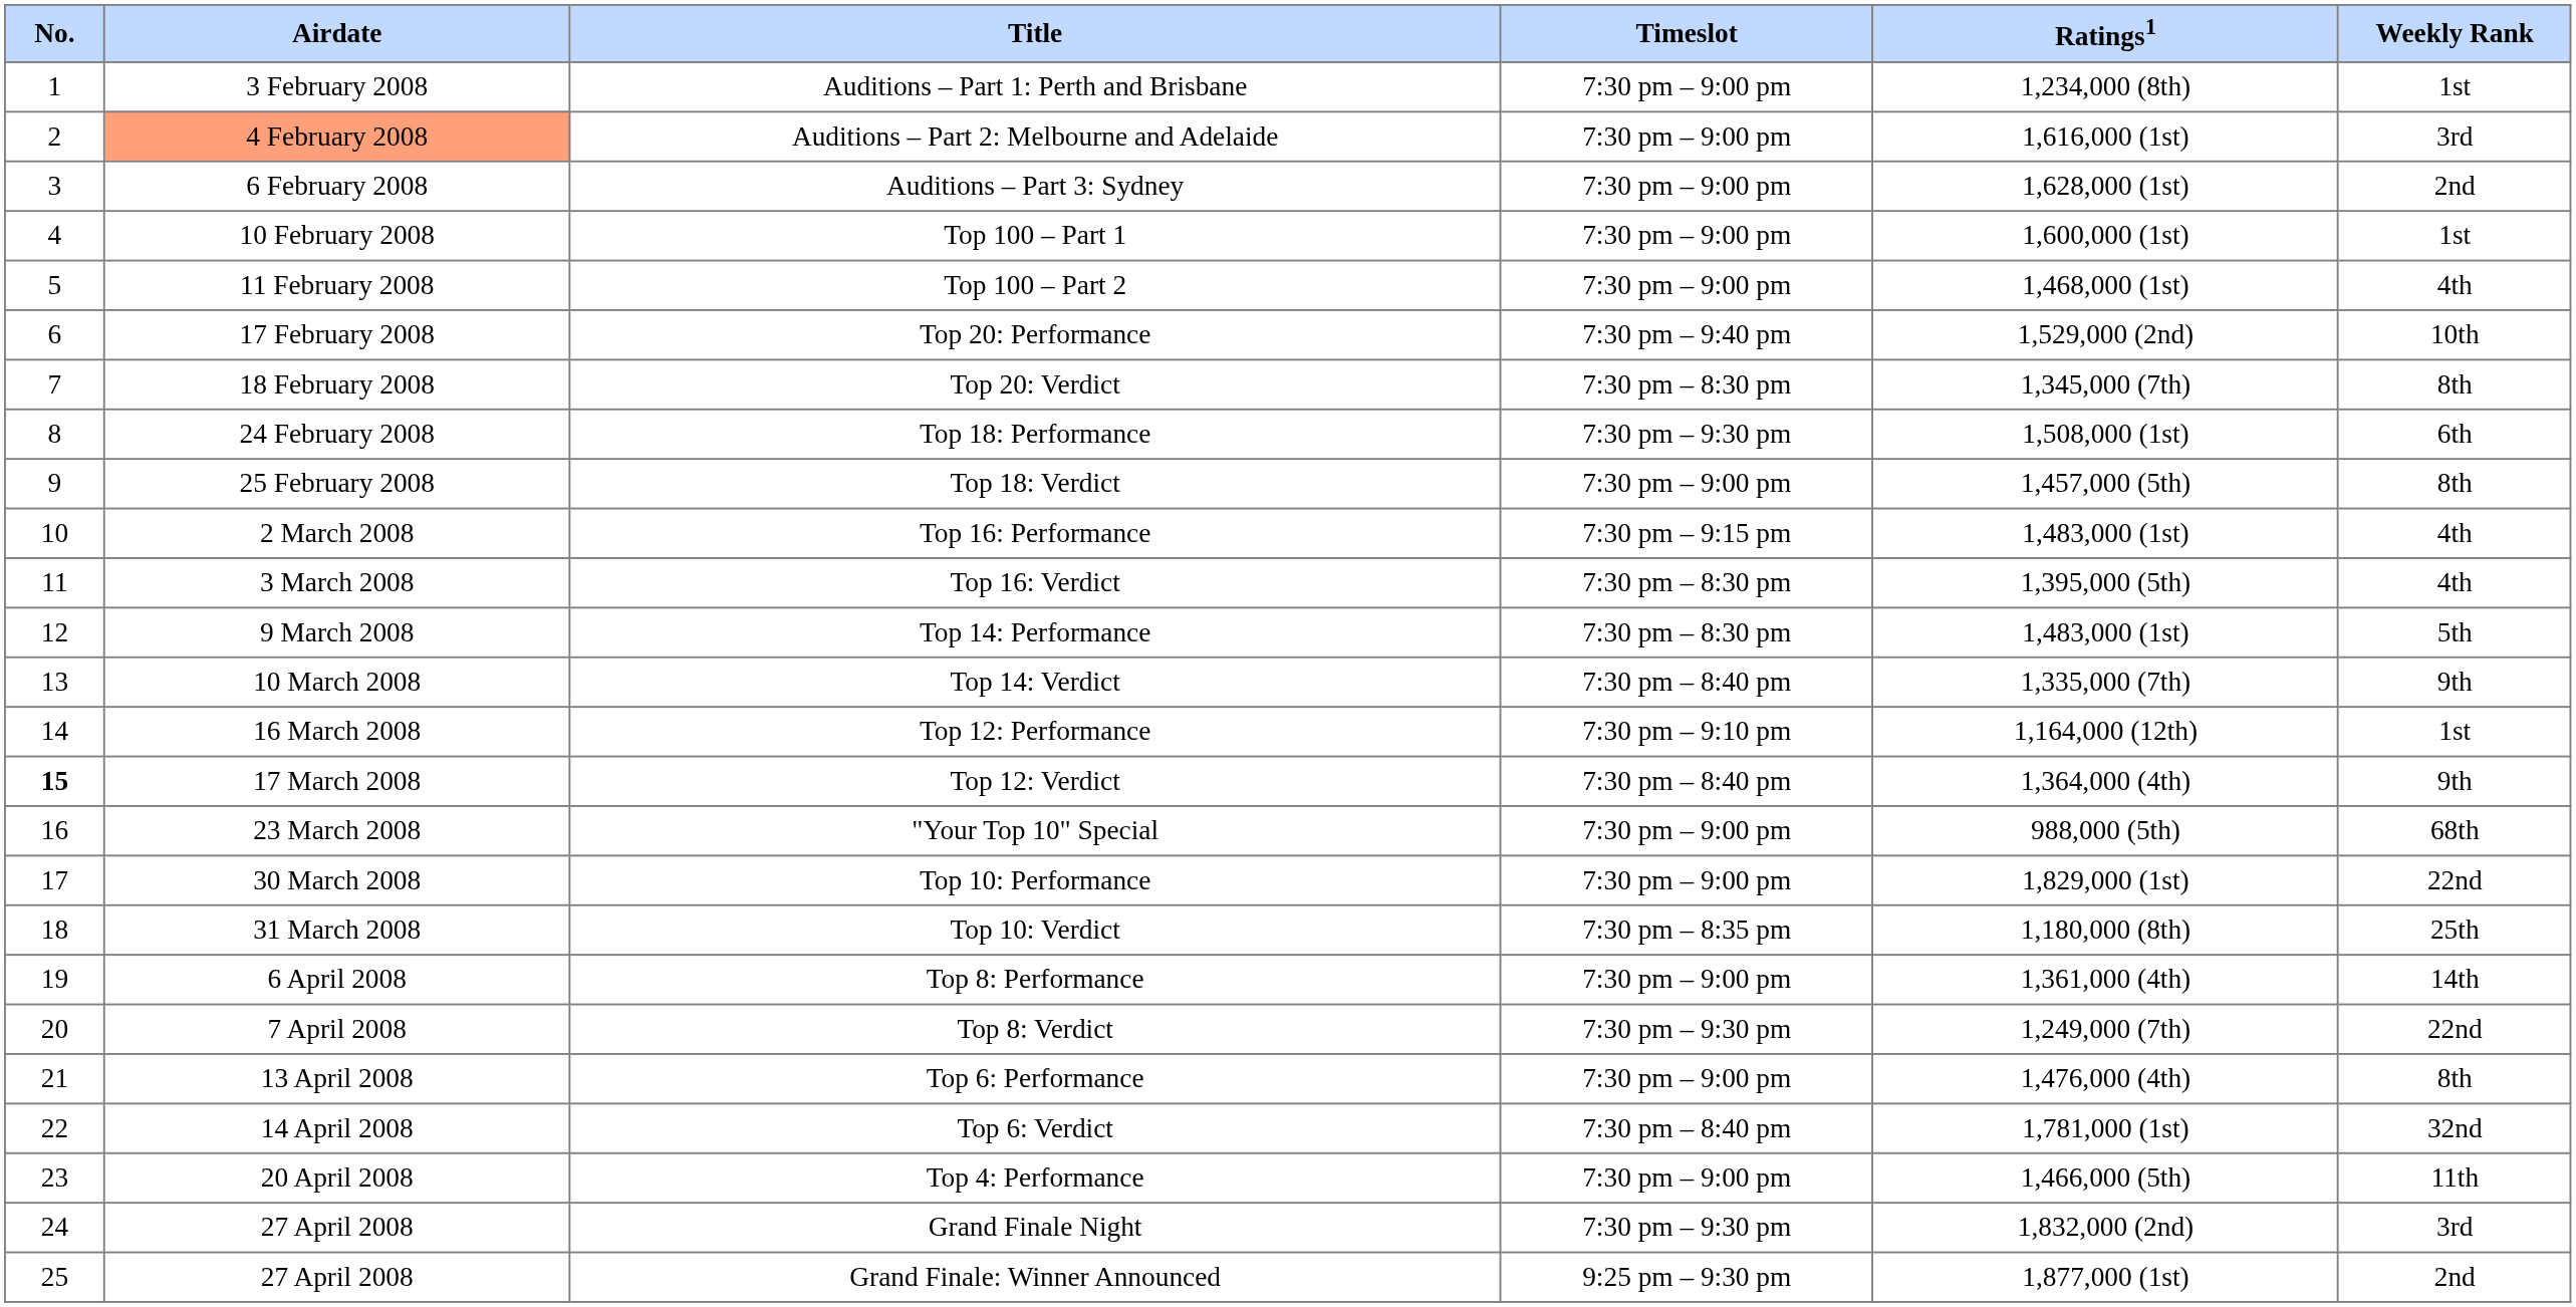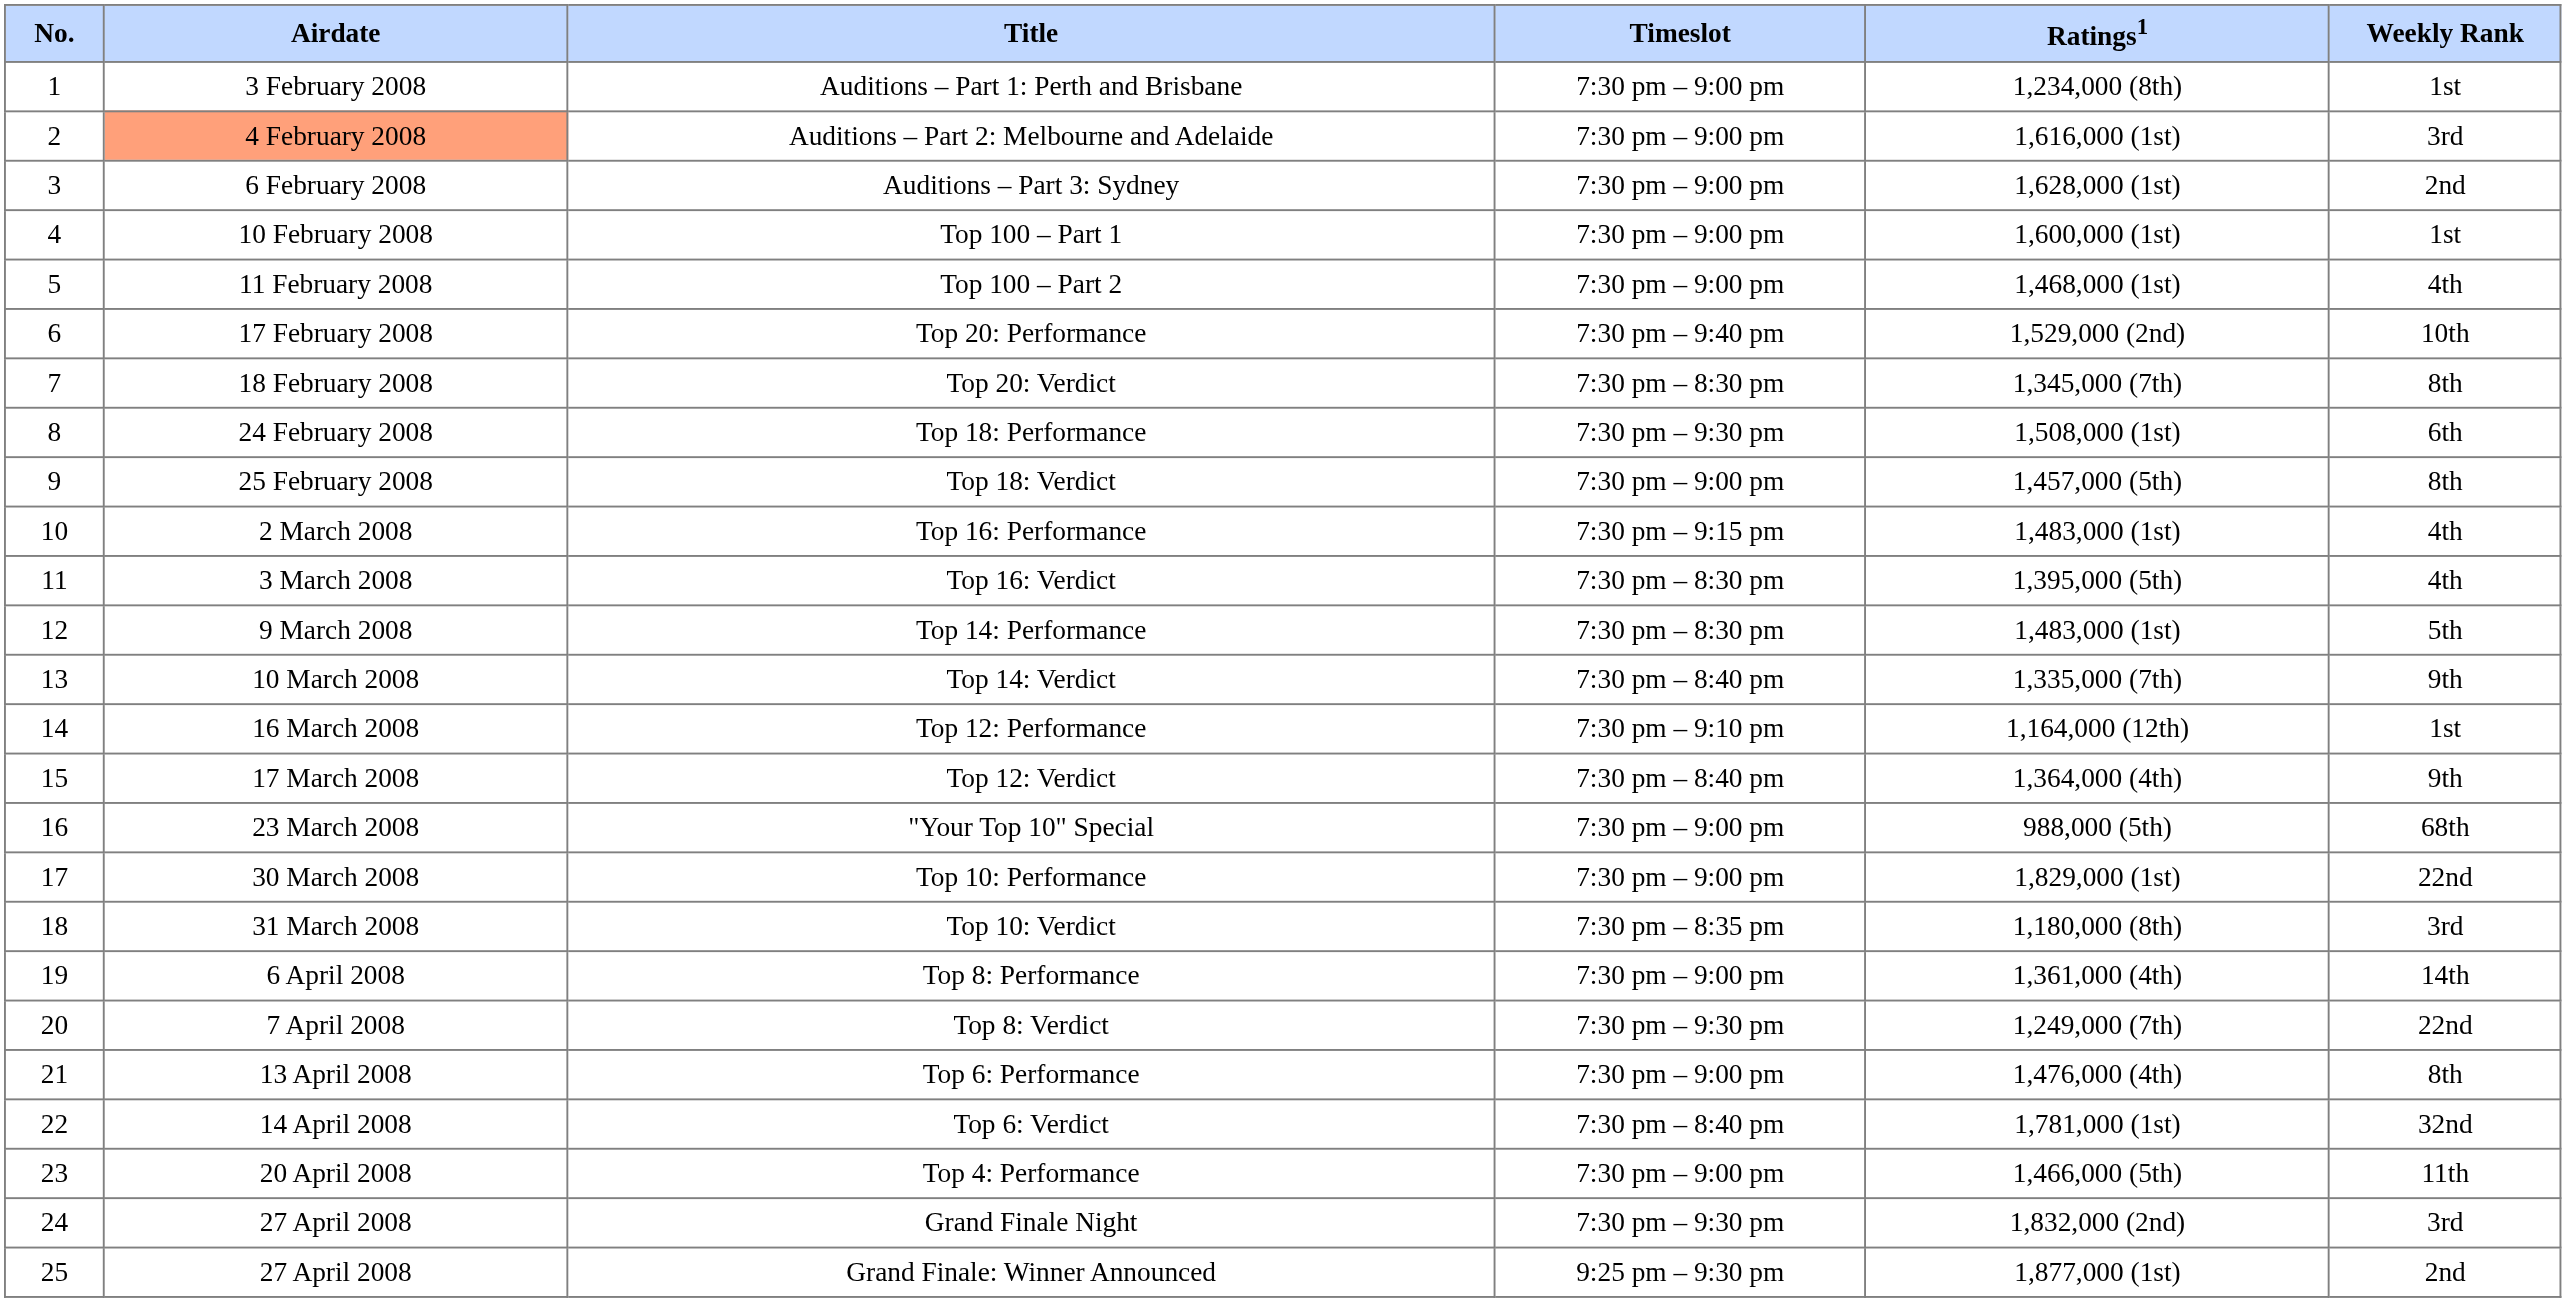 <table border="1" cellpadding="4" cellspacing="0"  style="text-align:center; font-size:90%; border-collapse:collapse; width:85%;">
 <tr style="background:#C1D8FF;">
 <th width=2%>No.</th>
 <th style="width:10%;">Airdate</th>
 <th style="width:20%;">Title</th>
 <th width=8%>Timeslot</th>
 <th style="width:10%;">Ratings<sup>1</sup></th>
 <th width=5%>Weekly Rank</th>
 </tr>
 <tr>
 <td>1</td>
 <td>3 February 2008</td>
 <td>Auditions – Part 1: Perth and Brisbane</td>
 <td>7:30 pm – 9:00 pm</td>
 <td>1,234,000 (8th)</td>
 <td>1st</td>
 </tr>
 <tr>
 <td>2</td>
 <td style="background: lightsalmon;">4 February 2008</td>
 <td>Auditions – Part 2: Melbourne and Adelaide</td>
 <td>7:30 pm – 9:00 pm</td>
 <td>1,616,000 (1st)</td>
 <td>3rd</td>
 </tr>
 <tr>
 <td>3</td>
 <td>6 February 2008</td>
 <td>Auditions – Part 3: Sydney</td>
 <td>7:30 pm – 9:00 pm</td>
 <td>1,628,000 (1st)</td>
 <td>2nd</td>
 </tr>
 <tr>
 <td>4</td>
 <td>10 February 2008</td>
 <td>Top 100 – Part 1</td>
 <td>7:30 pm – 9:00 pm</td>
 <td>1,600,000 (1st)</td>
 <td>1st</td>
 </tr>
 <tr>
 <td>5</td>
 <td>11 February 2008</td>
 <td>Top 100 – Part 2</td>
 <td>7:30 pm – 9:00 pm</td>
 <td>1,468,000 (1st)</td>
 <td>4th</td>
 </tr>
 <tr>
 <td>6</td>
 <td>17 February 2008</td>
 <td>Top 20: Performance</td>
 <td>7:30 pm – 9:40 pm</td>
 <td>1,529,000 (2nd)</td>
 <td>10th</td>
 </tr>
 <tr>
 <td>7</td>
 <td>18 February 2008</td>
 <td>Top 20: Verdict</td>
 <td>7:30 pm – 8:30 pm</td>
 <td>1,345,000 (7th)</td>
 <td>8th</td>
 </tr>
 <tr>
 <td>8</td>
 <td>24 February 2008</td>
 <td>Top 18: Performance</td>
 <td>7:30 pm – 9:30 pm</td>
 <td>1,508,000 (1st)</td>
 <td>6th</td>
 </tr>
 <tr>
 <td>9</td>
 <td>25 February 2008</td>
 <td>Top 18: Verdict</td>
 <td>7:30 pm – 9:00 pm</td>
 <td>1,457,000 (5th)</td>
 <td>8th</td>
 </tr>
 <tr>
 <td>10</td>
 <td>2 March 2008</td>
 <td>Top 16: Performance</td>
 <td>7:30 pm – 9:15 pm</td>
 <td>1,483,000 (1st)</td>
 <td>4th</td>
 </tr>
 <tr>
 <td>11</td>
 <td>3 March 2008</td>
 <td>Top 16: Verdict</td>
 <td>7:30 pm – 8:30 pm</td>
 <td>1,395,000 (5th)</td>
 <td>4th</td>
 </tr>
 <tr>
 <td>12</td>
 <td>9 March 2008</td>
 <td>Top 14: Performance</td>
 <td>7:30 pm – 8:30 pm</td>
 <td>1,483,000 (1st)</td>
 <td>5th</td>
 </tr>
 <tr>
 <td>13</td>
 <td>10 March 2008</td>
 <td>Top 14: Verdict</td>
 <td>7:30 pm – 8:40 pm</td>
 <td>1,335,000 (7th)</td>
 <td>9th</td>
 </tr>
 <tr>
 <td>14</td>
 <td>16 March 2008</td>
 <td>Top 12: Performance</td>
 <td>7:30 pm – 9:10 pm</td>
 <td>1,164,000 (12th)</td>
 <td>1st</td>
 </tr>
 <tr>
-<td><strong>15</strong></td>
+<td>15</td>
 <td>17 March 2008</td>
 <td>Top 12: Verdict</td>
 <td>7:30 pm – 8:40 pm</td>
 <td>1,364,000 (4th)</td>
 <td>9th</td>
 </tr>
 <tr>
 <td>16</td>
 <td>23 March 2008</td>
 <td>"Your Top 10" Special</td>
 <td>7:30 pm – 9:00 pm</td>
 <td>988,000 (5th)</td>
 <td>68th</td>
 </tr>
 <tr>
 <td>17</td>
 <td>30 March 2008</td>
 <td>Top 10: Performance</td>
 <td>7:30 pm – 9:00 pm</td>
 <td>1,829,000 (1st)</td>
 <td>22nd</td>
 </tr>
 <tr>
 <td>18</td>
 <td>31 March 2008</td>
 <td>Top 10: Verdict</td>
 <td>7:30 pm – 8:35 pm</td>
 <td>1,180,000 (8th)</td>
-<td>25th</td>
+<td>3rd</td>
 </tr>
 <tr>
 <td>19</td>
 <td>6 April 2008</td>
 <td>Top 8: Performance</td>
 <td>7:30 pm – 9:00 pm</td>
 <td>1,361,000 (4th)</td>
 <td>14th</td>
 </tr>
 <tr>
 <td>20</td>
 <td>7 April 2008</td>
 <td>Top 8: Verdict</td>
 <td>7:30 pm – 9:30 pm</td>
 <td>1,249,000 (7th)</td>
 <td>22nd</td>
 </tr>
 <tr>
 <td>21</td>
 <td>13 April 2008</td>
 <td>Top 6: Performance</td>
 <td>7:30 pm – 9:00 pm</td>
 <td>1,476,000 (4th)</td>
 <td>8th</td>
 </tr>
 <tr>
 <td>22</td>
 <td>14 April 2008</td>
 <td>Top 6: Verdict</td>
 <td>7:30 pm – 8:40 pm</td>
 <td>1,781,000 (1st)</td>
 <td>32nd</td>
 </tr>
 <tr>
 <td>23</td>
 <td>20 April 2008</td>
 <td>Top 4: Performance</td>
 <td>7:30 pm – 9:00 pm</td>
 <td>1,466,000 (5th)</td>
 <td>11th</td>
 </tr>
 <tr>
 <td>24</td>
 <td>27 April 2008</td>
 <td>Grand Finale Night</td>
 <td>7:30 pm – 9:30 pm</td>
 <td>1,832,000 (2nd)</td>
 <td>3rd</td>
 </tr>
 <tr>
 <td>25</td>
 <td>27 April 2008</td>
 <td>Grand Finale: Winner Announced</td>
 <td>9:25 pm – 9:30 pm</td>
 <td>1,877,000 (1st)</td>
 <td>2nd</td>
 </tr>
 </table>
